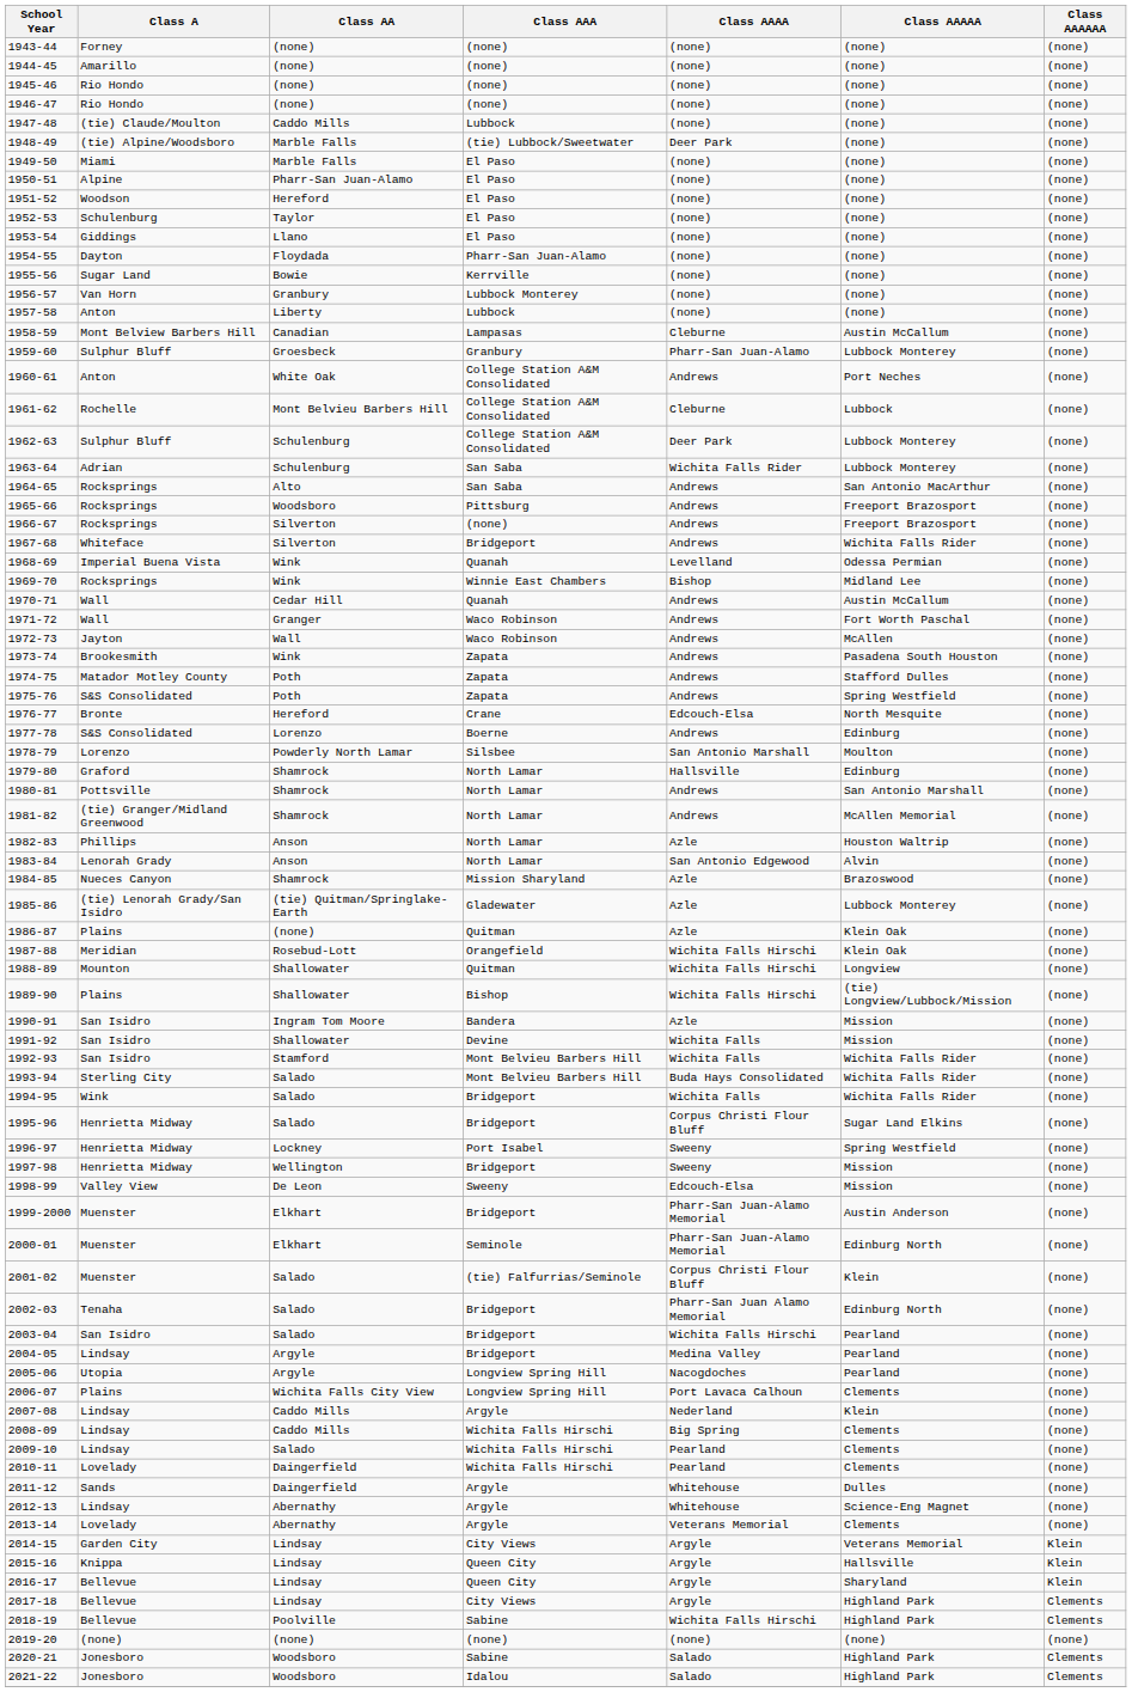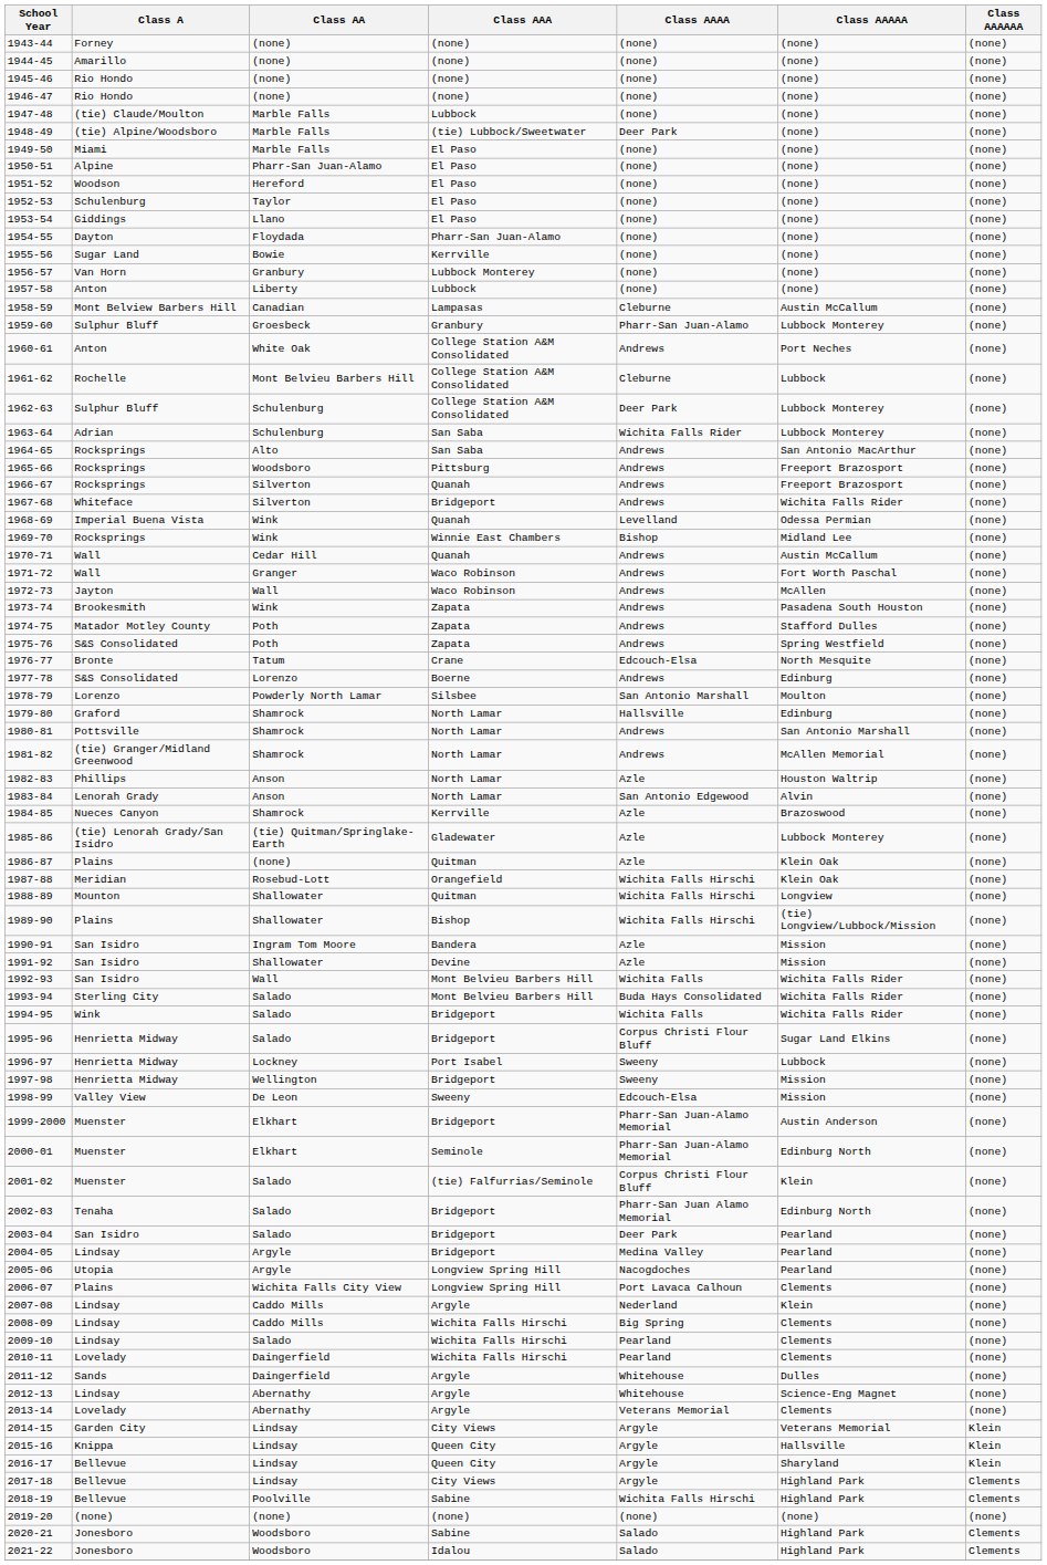 <table class="wikitable sortable">
 <tr>
 <th>School Year</th>
 <th>Class A</th>
 <th>Class AA</th>
 <th>Class AAA</th>
 <th>Class AAAA</th>
 <th>Class AAAAA</th>
 <th>Class AAAAAA </th>
 </tr>
 <tr>
 <td>1943-44</td>
 <td>Forney</td>
 <td>(none)</td>
 <td>(none)</td>
 <td>(none)</td>
 <td>(none)</td>
 <td>(none)</td>
 </tr>
 <tr>
 <td>1944-45</td>
 <td>Amarillo</td>
 <td>(none)</td>
 <td>(none)</td>
 <td>(none)</td>
 <td>(none)</td>
 <td>(none)</td>
 </tr>
 <tr>
 <td>1945-46</td>
 <td>Rio Hondo</td>
 <td>(none)</td>
 <td>(none)</td>
 <td>(none)</td>
 <td>(none)</td>
 <td>(none)</td>
 </tr>
 <tr>
 <td>1946-47</td>
 <td>Rio Hondo</td>
 <td>(none)</td>
 <td>(none)</td>
 <td>(none)</td>
 <td>(none)</td>
 <td>(none)</td>
 </tr>
 <tr>
 <td>1947-48</td>
 <td>(tie) Claude/Moulton</td>
-<td>Caddo Mills</td>
+<td>Marble Falls</td>
 <td>Lubbock</td>
 <td>(none)</td>
 <td>(none)</td>
 <td>(none)</td>
 </tr>
 <tr>
 <td>1948-49</td>
 <td>(tie) Alpine/Woodsboro</td>
 <td>Marble Falls</td>
 <td>(tie) Lubbock/Sweetwater</td>
 <td>Deer Park</td>
 <td>(none)</td>
 <td>(none)</td>
 </tr>
 <tr>
 <td>1949-50</td>
 <td>Miami</td>
 <td>Marble Falls</td>
 <td>El Paso</td>
 <td>(none)</td>
 <td>(none)</td>
 <td>(none)</td>
 </tr>
 <tr>
 <td>1950-51</td>
 <td>Alpine</td>
 <td>Pharr-San Juan-Alamo</td>
 <td>El Paso</td>
 <td>(none)</td>
 <td>(none)</td>
 <td>(none)</td>
 </tr>
 <tr>
 <td>1951-52</td>
 <td>Woodson</td>
 <td>Hereford</td>
 <td>El Paso</td>
 <td>(none)</td>
 <td>(none)</td>
 <td>(none)</td>
 </tr>
 <tr>
 <td>1952-53</td>
 <td>Schulenburg</td>
 <td>Taylor</td>
 <td>El Paso</td>
 <td>(none)</td>
 <td>(none)</td>
 <td>(none)</td>
 </tr>
 <tr>
 <td>1953-54</td>
 <td>Giddings</td>
 <td>Llano</td>
 <td>El Paso</td>
 <td>(none)</td>
 <td>(none)</td>
 <td>(none)</td>
 </tr>
 <tr>
 <td>1954-55</td>
 <td>Dayton</td>
 <td>Floydada</td>
 <td>Pharr-San Juan-Alamo</td>
 <td>(none)</td>
 <td>(none)</td>
 <td>(none)</td>
 </tr>
 <tr>
 <td>1955-56</td>
 <td>Sugar Land</td>
 <td>Bowie</td>
 <td>Kerrville</td>
 <td>(none)</td>
 <td>(none)</td>
 <td>(none)</td>
 </tr>
 <tr>
 <td>1956-57</td>
 <td>Van Horn</td>
 <td>Granbury</td>
 <td>Lubbock Monterey</td>
 <td>(none)</td>
 <td>(none)</td>
 <td>(none)</td>
 </tr>
 <tr>
 <td>1957-58</td>
 <td>Anton</td>
 <td>Liberty</td>
 <td>Lubbock</td>
 <td>(none)</td>
 <td>(none)</td>
 <td>(none)</td>
 </tr>
 <tr>
 <td>1958-59</td>
 <td>Mont Belview Barbers Hill</td>
 <td>Canadian</td>
 <td>Lampasas</td>
 <td>Cleburne</td>
 <td>Austin McCallum</td>
 <td>(none)</td>
 </tr>
 <tr>
 <td>1959-60</td>
 <td>Sulphur Bluff</td>
 <td>Groesbeck</td>
 <td>Granbury</td>
 <td>Pharr-San Juan-Alamo</td>
 <td>Lubbock Monterey</td>
 <td>(none)</td>
 </tr>
 <tr>
 <td>1960-61</td>
 <td>Anton</td>
 <td>White Oak</td>
 <td>College Station A&M Consolidated</td>
 <td>Andrews</td>
 <td>Port Neches</td>
 <td>(none)</td>
 </tr>
 <tr>
 <td>1961-62</td>
 <td>Rochelle</td>
 <td>Mont Belvieu Barbers Hill</td>
 <td>College Station A&M Consolidated</td>
 <td>Cleburne</td>
 <td>Lubbock</td>
 <td>(none)</td>
 </tr>
 <tr>
 <td>1962-63</td>
 <td>Sulphur Bluff</td>
 <td>Schulenburg</td>
 <td>College Station A&M Consolidated</td>
 <td>Deer Park</td>
 <td>Lubbock Monterey</td>
 <td>(none)</td>
 </tr>
 <tr>
 <td>1963-64</td>
 <td>Adrian</td>
 <td>Schulenburg</td>
 <td>San Saba</td>
 <td>Wichita Falls Rider</td>
 <td>Lubbock Monterey</td>
 <td>(none)</td>
 </tr>
 <tr>
 <td>1964-65</td>
 <td>Rocksprings</td>
 <td>Alto</td>
 <td>San Saba</td>
 <td>Andrews</td>
 <td>San Antonio MacArthur</td>
 <td>(none)</td>
 </tr>
 <tr>
 <td>1965-66</td>
 <td>Rocksprings</td>
 <td>Woodsboro</td>
 <td>Pittsburg</td>
 <td>Andrews</td>
 <td>Freeport Brazosport</td>
 <td>(none)</td>
 </tr>
 <tr>
 <td>1966-67</td>
 <td>Rocksprings</td>
 <td>Silverton</td>
-<td>(none)</td>
+<td>Quanah</td>
 <td>Andrews</td>
 <td>Freeport Brazosport</td>
 <td>(none)</td>
 </tr>
 <tr>
 <td>1967-68</td>
 <td>Whiteface</td>
 <td>Silverton</td>
 <td>Bridgeport</td>
 <td>Andrews</td>
 <td>Wichita Falls Rider</td>
 <td>(none)</td>
 </tr>
 <tr>
 <td>1968-69</td>
 <td>Imperial Buena Vista</td>
 <td>Wink</td>
 <td>Quanah</td>
 <td>Levelland</td>
 <td>Odessa Permian</td>
 <td>(none)</td>
 </tr>
 <tr>
 <td>1969-70</td>
 <td>Rocksprings</td>
 <td>Wink</td>
 <td>Winnie East Chambers</td>
 <td>Bishop</td>
 <td>Midland Lee</td>
 <td>(none)</td>
 </tr>
 <tr>
 <td>1970-71</td>
 <td>Wall</td>
 <td>Cedar Hill</td>
 <td>Quanah</td>
 <td>Andrews</td>
 <td>Austin McCallum</td>
 <td>(none)</td>
 </tr>
 <tr>
 <td>1971-72</td>
 <td>Wall</td>
 <td>Granger</td>
 <td>Waco Robinson</td>
 <td>Andrews</td>
 <td>Fort Worth Paschal</td>
 <td>(none)</td>
 </tr>
 <tr>
 <td>1972-73</td>
 <td>Jayton</td>
 <td>Wall</td>
 <td>Waco Robinson</td>
 <td>Andrews</td>
 <td>McAllen</td>
 <td>(none)</td>
 </tr>
 <tr>
 <td>1973-74</td>
 <td>Brookesmith</td>
 <td>Wink</td>
 <td>Zapata</td>
 <td>Andrews</td>
 <td>Pasadena South Houston</td>
 <td>(none)</td>
 </tr>
 <tr>
 <td>1974-75</td>
 <td>Matador Motley County</td>
 <td>Poth</td>
 <td>Zapata</td>
 <td>Andrews</td>
 <td>Stafford Dulles</td>
 <td>(none)</td>
 </tr>
 <tr>
 <td>1975-76</td>
 <td>S&S Consolidated</td>
 <td>Poth</td>
 <td>Zapata</td>
 <td>Andrews</td>
 <td>Spring Westfield</td>
 <td>(none)</td>
 </tr>
 <tr>
 <td>1976-77</td>
 <td>Bronte</td>
-<td>Hereford</td>
+<td>Tatum</td>
 <td>Crane</td>
 <td>Edcouch-Elsa</td>
 <td>North Mesquite</td>
 <td>(none)</td>
 </tr>
 <tr>
 <td>1977-78</td>
 <td>S&S Consolidated</td>
 <td>Lorenzo</td>
 <td>Boerne</td>
 <td>Andrews</td>
 <td>Edinburg</td>
 <td>(none)</td>
 </tr>
 <tr>
 <td>1978-79</td>
 <td>Lorenzo</td>
 <td>Powderly North Lamar</td>
 <td>Silsbee</td>
 <td>San Antonio Marshall</td>
 <td>Moulton</td>
 <td>(none)</td>
 </tr>
 <tr>
 <td>1979-80</td>
 <td>Graford</td>
 <td>Shamrock</td>
 <td>North Lamar</td>
 <td>Hallsville</td>
 <td>Edinburg</td>
 <td>(none)</td>
 </tr>
 <tr>
 <td>1980-81</td>
 <td>Pottsville</td>
 <td>Shamrock</td>
 <td>North Lamar</td>
 <td>Andrews</td>
 <td>San Antonio Marshall</td>
 <td>(none)</td>
 </tr>
 <tr>
 <td>1981-82</td>
 <td>(tie) Granger/Midland Greenwood</td>
 <td>Shamrock</td>
 <td>North Lamar</td>
 <td>Andrews</td>
 <td>McAllen Memorial</td>
 <td>(none)</td>
 </tr>
 <tr>
 <td>1982-83</td>
 <td>Phillips</td>
 <td>Anson</td>
 <td>North Lamar</td>
 <td>Azle</td>
 <td>Houston Waltrip</td>
 <td>(none)</td>
 </tr>
 <tr>
 <td>1983-84</td>
 <td>Lenorah Grady</td>
 <td>Anson</td>
 <td>North Lamar</td>
 <td>San Antonio Edgewood</td>
 <td>Alvin</td>
 <td>(none)</td>
 </tr>
 <tr>
 <td>1984-85</td>
 <td>Nueces Canyon</td>
 <td>Shamrock</td>
-<td>Mission Sharyland</td>
+<td>Kerrville</td>
 <td>Azle</td>
 <td>Brazoswood</td>
 <td>(none)</td>
 </tr>
 <tr>
 <td>1985-86</td>
 <td>(tie) Lenorah Grady/San Isidro</td>
 <td>(tie) Quitman/Springlake-Earth</td>
 <td>Gladewater</td>
 <td>Azle</td>
 <td>Lubbock Monterey</td>
 <td>(none)</td>
 </tr>
 <tr>
 <td>1986-87</td>
 <td>Plains</td>
 <td>(none)</td>
 <td>Quitman</td>
 <td>Azle</td>
 <td>Klein Oak</td>
 <td>(none)</td>
 </tr>
 <tr>
 <td>1987-88</td>
 <td>Meridian</td>
 <td>Rosebud-Lott</td>
 <td>Orangefield</td>
 <td>Wichita Falls Hirschi</td>
 <td>Klein Oak</td>
 <td>(none)</td>
 </tr>
 <tr>
 <td>1988-89</td>
 <td>Mounton</td>
 <td>Shallowater</td>
 <td>Quitman</td>
 <td>Wichita Falls Hirschi</td>
 <td>Longview</td>
 <td>(none)</td>
 </tr>
 <tr>
 <td>1989-90</td>
 <td>Plains</td>
 <td>Shallowater</td>
 <td>Bishop</td>
 <td>Wichita Falls Hirschi</td>
 <td>(tie) Longview/Lubbock/Mission</td>
 <td>(none)</td>
 </tr>
 <tr>
 <td>1990-91</td>
 <td>San Isidro</td>
 <td>Ingram Tom Moore</td>
 <td>Bandera</td>
 <td>Azle</td>
 <td>Mission</td>
 <td>(none)</td>
 </tr>
 <tr>
 <td>1991-92</td>
 <td>San Isidro</td>
 <td>Shallowater</td>
 <td>Devine</td>
-<td>Wichita Falls</td>
+<td>Azle</td>
 <td>Mission</td>
 <td>(none)</td>
 </tr>
 <tr>
 <td>1992-93</td>
 <td>San Isidro</td>
-<td>Stamford</td>
+<td>Wall</td>
 <td>Mont Belvieu Barbers Hill</td>
 <td>Wichita Falls</td>
 <td>Wichita Falls Rider</td>
 <td>(none)</td>
 </tr>
 <tr>
 <td>1993-94</td>
 <td>Sterling City</td>
 <td>Salado</td>
 <td>Mont Belvieu Barbers Hill</td>
 <td>Buda Hays Consolidated</td>
 <td>Wichita Falls Rider</td>
 <td>(none)</td>
 </tr>
 <tr>
 <td>1994-95</td>
 <td>Wink</td>
 <td>Salado</td>
 <td>Bridgeport</td>
 <td>Wichita Falls</td>
 <td>Wichita Falls Rider</td>
 <td>(none)</td>
 </tr>
 <tr>
 <td>1995-96</td>
 <td>Henrietta Midway</td>
 <td>Salado</td>
 <td>Bridgeport</td>
 <td>Corpus Christi Flour Bluff</td>
 <td>Sugar Land Elkins</td>
 <td>(none)</td>
 </tr>
 <tr>
 <td>1996-97</td>
 <td>Henrietta Midway</td>
 <td>Lockney</td>
 <td>Port Isabel</td>
 <td>Sweeny</td>
-<td>Spring Westfield</td>
+<td>Lubbock</td>
 <td>(none)</td>
 </tr>
 <tr>
 <td>1997-98</td>
 <td>Henrietta Midway</td>
 <td>Wellington</td>
 <td>Bridgeport</td>
 <td>Sweeny</td>
 <td>Mission</td>
 <td>(none)</td>
 </tr>
 <tr>
 <td>1998-99</td>
 <td>Valley View</td>
 <td>De Leon</td>
 <td>Sweeny</td>
 <td>Edcouch-Elsa</td>
 <td>Mission</td>
 <td>(none)</td>
 </tr>
 <tr>
 <td>1999-2000</td>
 <td>Muenster</td>
 <td>Elkhart</td>
 <td>Bridgeport</td>
 <td>Pharr-San Juan-Alamo Memorial</td>
 <td>Austin Anderson</td>
 <td>(none)</td>
 </tr>
 <tr>
 <td>2000-01</td>
 <td>Muenster</td>
 <td>Elkhart</td>
 <td>Seminole</td>
 <td>Pharr-San Juan-Alamo Memorial</td>
 <td>Edinburg North</td>
 <td>(none)</td>
 </tr>
 <tr>
 <td>2001-02</td>
 <td>Muenster</td>
 <td>Salado</td>
 <td>(tie) Falfurrias/Seminole</td>
 <td>Corpus Christi Flour Bluff</td>
 <td>Klein</td>
 <td>(none)</td>
 </tr>
 <tr>
 <td>2002-03</td>
 <td>Tenaha</td>
 <td>Salado</td>
 <td>Bridgeport</td>
 <td>Pharr-San Juan Alamo Memorial</td>
 <td>Edinburg North</td>
 <td>(none)</td>
 </tr>
 <tr>
 <td>2003-04</td>
 <td>San Isidro</td>
 <td>Salado</td>
 <td>Bridgeport</td>
-<td>Wichita Falls Hirschi</td>
+<td>Deer Park</td>
 <td>Pearland</td>
 <td>(none)</td>
 </tr>
 <tr>
 <td>2004-05</td>
 <td>Lindsay</td>
 <td>Argyle</td>
 <td>Bridgeport</td>
 <td>Medina Valley</td>
 <td>Pearland</td>
 <td>(none)</td>
 </tr>
 <tr>
 <td>2005-06</td>
 <td>Utopia</td>
 <td>Argyle</td>
 <td>Longview Spring Hill</td>
 <td>Nacogdoches</td>
 <td>Pearland</td>
 <td>(none)</td>
 </tr>
 <tr>
 <td>2006-07</td>
 <td>Plains</td>
 <td>Wichita Falls City View</td>
 <td>Longview Spring Hill</td>
 <td>Port Lavaca Calhoun</td>
 <td>Clements</td>
 <td>(none)</td>
 </tr>
 <tr>
 <td>2007-08</td>
 <td>Lindsay</td>
 <td>Caddo Mills</td>
 <td>Argyle</td>
 <td>Nederland</td>
 <td>Klein</td>
 <td>(none)</td>
 </tr>
 <tr>
 <td>2008-09</td>
 <td>Lindsay</td>
 <td>Caddo Mills</td>
 <td>Wichita Falls Hirschi</td>
 <td>Big Spring</td>
 <td>Clements</td>
 <td>(none)</td>
 </tr>
 <tr>
 <td>2009-10</td>
 <td>Lindsay</td>
 <td>Salado</td>
 <td>Wichita Falls Hirschi</td>
 <td>Pearland</td>
 <td>Clements</td>
 <td>(none)</td>
 </tr>
 <tr>
 <td>2010-11</td>
 <td>Lovelady</td>
 <td>Daingerfield</td>
 <td>Wichita Falls Hirschi</td>
 <td>Pearland</td>
 <td>Clements</td>
 <td>(none)</td>
 </tr>
 <tr>
 <td>2011-12</td>
 <td>Sands</td>
 <td>Daingerfield</td>
 <td>Argyle</td>
 <td>Whitehouse</td>
 <td>Dulles</td>
 <td>(none)</td>
 </tr>
 <tr>
 <td>2012-13</td>
 <td>Lindsay</td>
 <td>Abernathy</td>
 <td>Argyle</td>
 <td>Whitehouse</td>
 <td>Science-Eng Magnet</td>
 <td>(none)</td>
 </tr>
 <tr>
 <td>2013-14</td>
 <td>Lovelady</td>
 <td>Abernathy</td>
 <td>Argyle</td>
 <td>Veterans Memorial</td>
 <td>Clements</td>
 <td>(none)</td>
 </tr>
 <tr>
 <td>2014-15</td>
 <td>Garden City</td>
 <td>Lindsay</td>
 <td>City Views</td>
 <td>Argyle</td>
 <td>Veterans Memorial</td>
 <td>Klein</td>
 </tr>
 <tr>
 <td>2015-16</td>
 <td>Knippa</td>
 <td>Lindsay</td>
 <td>Queen City</td>
 <td>Argyle</td>
 <td>Hallsville</td>
 <td>Klein</td>
 </tr>
 <tr>
 <td>2016-17</td>
 <td>Bellevue</td>
 <td>Lindsay</td>
 <td>Queen City</td>
 <td>Argyle</td>
 <td>Sharyland</td>
 <td>Klein</td>
 </tr>
 <tr>
 <td>2017-18</td>
 <td>Bellevue</td>
 <td>Lindsay</td>
 <td>City Views</td>
 <td>Argyle</td>
 <td>Highland Park</td>
 <td>Clements</td>
 </tr>
 <tr>
 <td>2018-19</td>
 <td>Bellevue</td>
 <td>Poolville</td>
 <td>Sabine</td>
 <td>Wichita Falls Hirschi</td>
 <td>Highland Park</td>
 <td>Clements</td>
 </tr>
 <tr>
 <td>2019-20</td>
 <td>(none)</td>
 <td>(none)</td>
 <td>(none)</td>
 <td>(none)</td>
 <td>(none)</td>
 <td>(none)</td>
 </tr>
 <tr>
 <td>2020-21</td>
 <td>Jonesboro</td>
 <td>Woodsboro</td>
 <td>Sabine</td>
 <td>Salado</td>
 <td>Highland Park</td>
 <td>Clements</td>
 </tr>
 <tr>
 <td>2021-22</td>
 <td>Jonesboro</td>
 <td>Woodsboro</td>
 <td>Idalou</td>
 <td>Salado</td>
 <td>Highland Park</td>
 <td>Clements</td>
 </tr>
 <tr>
 </tr>
 </table>
